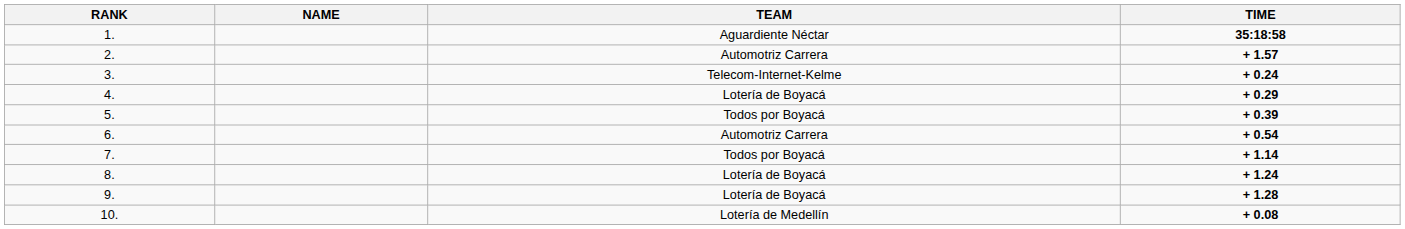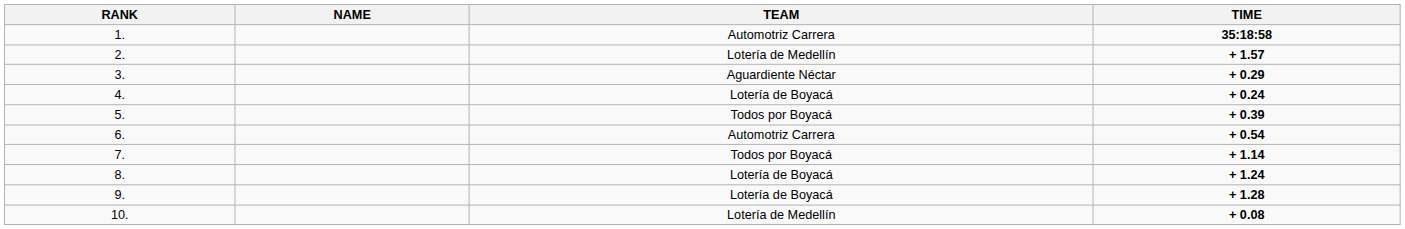 <table class=wikitable style="font-size:90%" width="80%">
 <tr>
 <th>RANK</th>
 <th>NAME</th>
 <th>TEAM</th>
 <th>TIME</th>
 </tr>
 <tr>
 <td align="center">1.</td>
 <td></td>
-<td align="center">Aguardiente Néctar</td>
+<td align="center">Automotriz Carrera</td>
 <td align="center"><strong>35:18:58</strong></td>
 </tr>
 <tr>
 <td align="center">2.</td>
 <td></td>
-<td align="center">Automotriz Carrera</td>
+<td align="center">Lotería de Medellín</td>
 <td align="center"><strong>+ 1.57</strong></td>
 </tr>
 <tr>
 <td align="center">3.</td>
 <td></td>
-<td align="center">Telecom-Internet-Kelme</td>
-<td align="center"><strong>+ 0.24</strong></td>
+<td align="center">Aguardiente Néctar</td>
+<td align="center"><strong>+ 0.29</strong></td>
 </tr>
 <tr>
 <td align="center">4.</td>
 <td></td>
 <td align="center">Lotería de Boyacá</td>
-<td align="center"><strong>+ 0.29</strong></td>
+<td align="center"><strong>+ 0.24</strong></td>
 </tr>
 <tr>
 <td align="center">5.</td>
 <td></td>
 <td align="center">Todos por Boyacá</td>
 <td align="center"><strong>+ 0.39</strong></td>
 </tr>
 <tr>
 <td align="center">6.</td>
 <td></td>
 <td align="center">Automotriz Carrera</td>
 <td align="center"><strong>+ 0.54</strong></td>
 </tr>
 <tr>
 <td align="center">7.</td>
 <td></td>
 <td align="center">Todos por Boyacá</td>
 <td align="center"><strong>+ 1.14</strong></td>
 </tr>
 <tr>
 <td align="center">8.</td>
 <td></td>
 <td align="center">Lotería de Boyacá</td>
 <td align="center"><strong>+ 1.24</strong></td>
 </tr>
 <tr>
 <td align="center">9.</td>
 <td></td>
 <td align="center">Lotería de Boyacá</td>
 <td align="center"><strong>+ 1.28</strong></td>
 </tr>
 <tr>
 <td align="center">10.</td>
 <td></td>
 <td align="center">Lotería de Medellín</td>
 <td align="center"><strong>+ 0.08</strong></td>
 </tr>
 </table>
